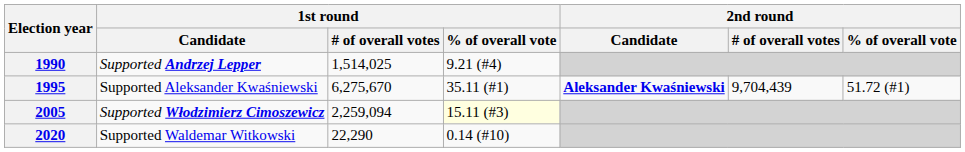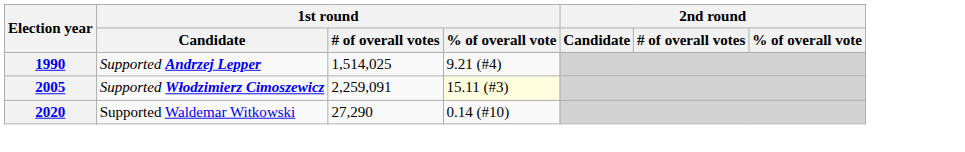 <table class=wikitable>
 <tr>
 <th rowspan=2>Election year</th>
 <th colspan=3>1st round</th>
 <th colspan=3>2nd round</th>
 </tr>
 <tr>
 <th>Candidate</th>
 <th># of overall votes</th>
 <th>% of overall vote</th>
 <th>Candidate</th>
 <th># of overall votes</th>
 <th>% of overall vote</th>
 </tr>
 <tr>
 <th><a href='#'>1990</a></th>
 <td><em>Supported <strong><a href='#'>Andrzej Lepper</a><strong><em></td>
 <td>1,514,025</td>
 <td>9.21 (#4)</td>
 <td colspan=3 style="background:lightgrey;"></td>
 </tr>
 <tr>
-<th><a href='#'>1995</a></th>
-<td></em>Supported </strong><a href='#'>Aleksander Kwaśniewski</a></em></strong></td>
-<td>6,275,670</td>
-<td>35.11 (#1)</td>
-<td><strong><a href='#'>Aleksander Kwaśniewski</a></strong></td>
-<td>9,704,439</td>
-<td>51.72 (#1)</td>
-</tr>
-<tr>
 <th><a href='#'>2005</a></th>
 <td><em>Supported <strong><a href='#'>Włodzimierz Cimoszewicz</a><strong><em></td>
-<td>2,259,094</td>
+<td>2,259,091</td>
 <td style="background: lightyellow;">15.11 (#3)</td>
 <td colspan=3 style="background:lightgrey;"></td>
 </tr>
 <tr>
 <th><a href='#'>2020</a></th>
 <td></em>Supported </strong><a href='#'>Waldemar Witkowski</a></em></strong></td>
-<td>22,290</td>
+<td>27,290</td>
 <td>0.14 (#10)</td>
 <td colspan=3 style="background:lightgrey;"></td>
 </tr>
 </table>
